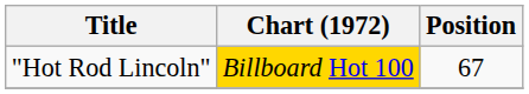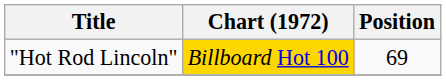 <table class="wikitable sortable" border="1">
 <tr>
 <th scope="col">Title</th>
 <th scope="col">Chart (1972)</th>
 <th scope="col">Position</th>
 </tr>
 <tr>
 <td>"Hot Rod Lincoln"</td>
 <td style="background: gold;"><em>Billboard</em> <a href='#'>Hot 100</a></td>
-<td style="text-align:center;">67</td>
+<td style="text-align:center;">69</td>
 </tr>
 <tr>
 </tr>
 </table>
